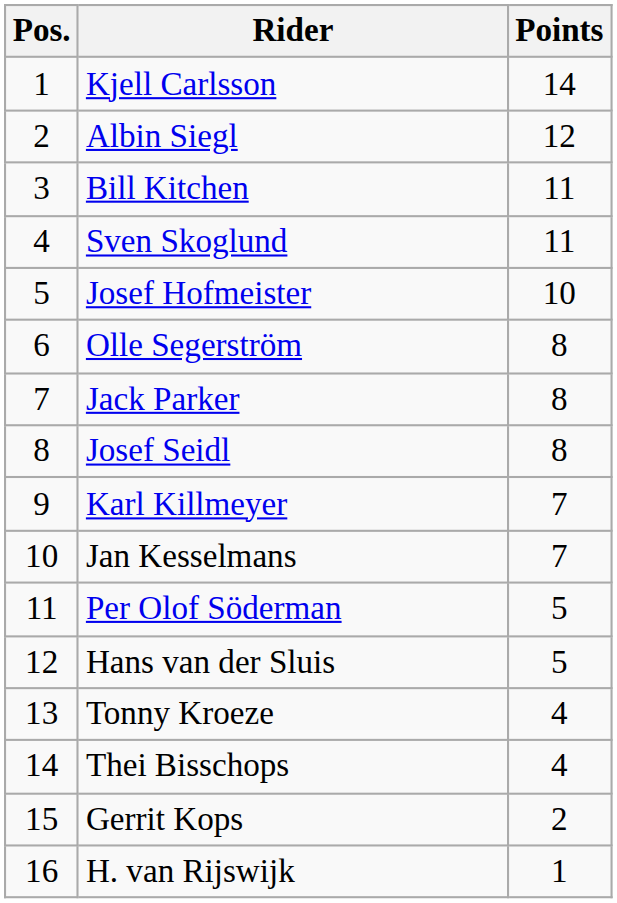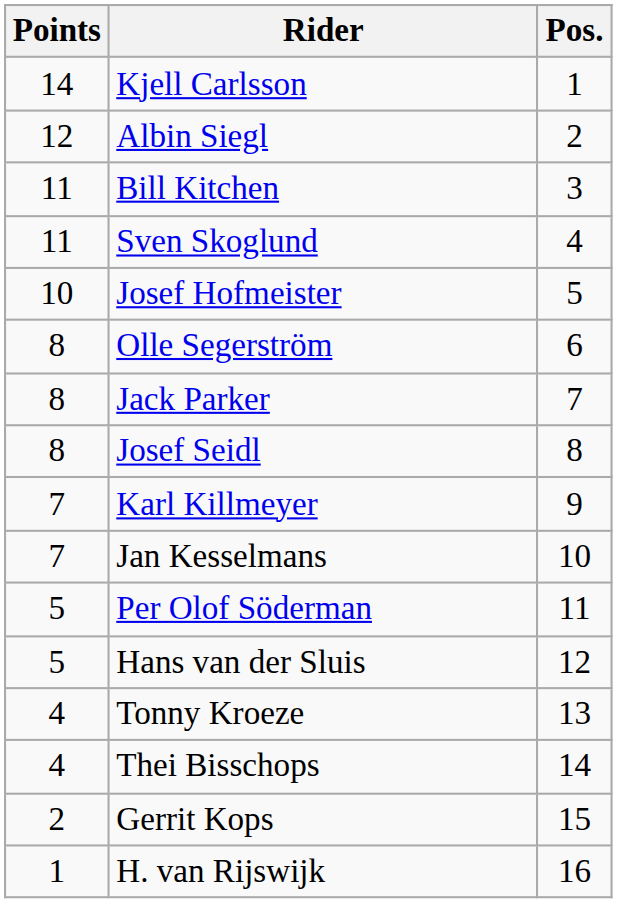 <table class="wikitable" style="text-align:center;">
 <tr>
+<th width=40px>Points</th>
+<th width=200px>Rider</th>
 <th width=25px>Pos.</th>
-<th width=200px>Rider</th>
-<th width=40px>Points</th>
 </tr>
 <tr>
+<td>14</td>
+<td align=left> <a href='#'>Kjell Carlsson</a></td>
 <td>1</td>
-<td align=left> <a href='#'>Kjell Carlsson</a></td>
-<td>14</td>
 </tr>
 <tr>
+<td>12</td>
+<td align=left> <a href='#'>Albin Siegl</a></td>
 <td>2</td>
-<td align=left> <a href='#'>Albin Siegl</a></td>
-<td>12</td>
 </tr>
 <tr>
+<td>11</td>
+<td align=left> <a href='#'>Bill Kitchen</a></td>
 <td>3</td>
-<td align=left> <a href='#'>Bill Kitchen</a></td>
-<td>11</td>
 </tr>
 <tr>
+<td>11</td>
+<td align=left> <a href='#'>Sven Skoglund</a></td>
 <td>4</td>
-<td align=left> <a href='#'>Sven Skoglund</a></td>
-<td>11</td>
 </tr>
 <tr>
+<td>10</td>
+<td align=left> <a href='#'>Josef Hofmeister</a></td>
 <td>5</td>
-<td align=left> <a href='#'>Josef Hofmeister</a></td>
-<td>10</td>
 </tr>
 <tr>
+<td>8</td>
+<td align=left> <a href='#'>Olle Segerström</a></td>
 <td>6</td>
-<td align=left> <a href='#'>Olle Segerström</a></td>
-<td>8</td>
 </tr>
 <tr>
+<td>8</td>
+<td align=left> <a href='#'>Jack Parker</a></td>
 <td>7</td>
-<td align=left> <a href='#'>Jack Parker</a></td>
-<td>8</td>
 </tr>
 <tr>
 <td>8</td>
 <td align=left> <a href='#'>Josef Seidl</a></td>
 <td>8</td>
 </tr>
 <tr>
+<td>7</td>
+<td align=left> <a href='#'>Karl Killmeyer</a></td>
 <td>9</td>
-<td align=left> <a href='#'>Karl Killmeyer</a></td>
-<td>7</td>
 </tr>
 <tr>
+<td>7</td>
+<td align=left> Jan Kesselmans</td>
 <td>10</td>
-<td align=left> Jan Kesselmans</td>
-<td>7</td>
 </tr>
 <tr>
+<td>5</td>
+<td align=left> <a href='#'>Per Olof Söderman</a></td>
 <td>11</td>
-<td align=left> <a href='#'>Per Olof Söderman</a></td>
-<td>5</td>
 </tr>
 <tr>
+<td>5</td>
+<td align=left> Hans van der Sluis</td>
 <td>12</td>
-<td align=left> Hans van der Sluis</td>
-<td>5</td>
 </tr>
 <tr>
+<td>4</td>
+<td align=left> Tonny Kroeze</td>
 <td>13</td>
-<td align=left> Tonny Kroeze</td>
-<td>4</td>
 </tr>
 <tr>
+<td>4</td>
+<td align=left> Thei Bisschops</td>
 <td>14</td>
-<td align=left> Thei Bisschops</td>
-<td>4</td>
 </tr>
 <tr>
+<td>2</td>
+<td align=left> Gerrit Kops</td>
 <td>15</td>
-<td align=left> Gerrit Kops</td>
-<td>2</td>
 </tr>
 <tr>
+<td>1</td>
+<td align=left> H. van Rijswijk</td>
 <td>16</td>
-<td align=left> H. van Rijswijk</td>
-<td>1</td>
 </tr>
 </table>
